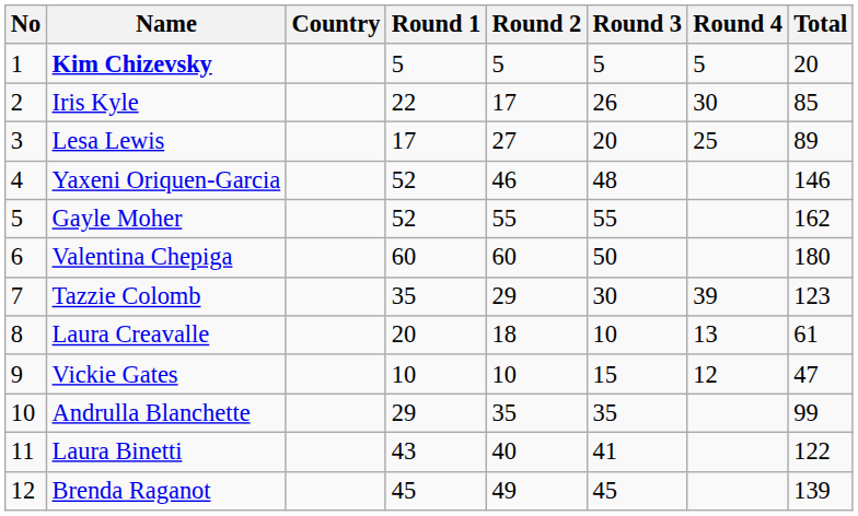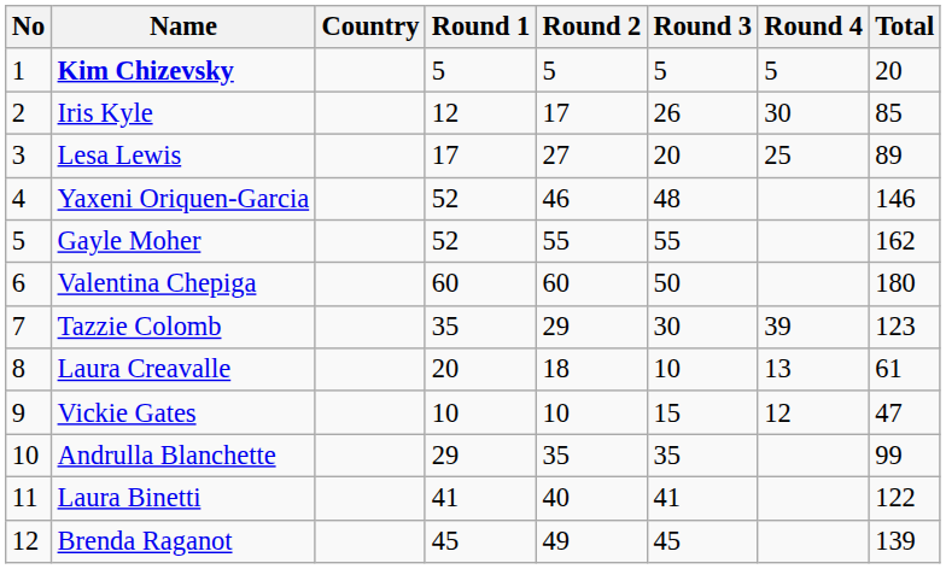 <table class="wikitable sortable">
 <tr>
 <th>No</th>
 <th>Name</th>
 <th>Country</th>
 <th>Round 1</th>
 <th>Round 2</th>
 <th>Round 3</th>
 <th>Round 4</th>
 <th>Total</th>
 </tr>
 <tr>
 <td>1</td>
 <td><strong><a href='#'>Kim Chizevsky</a></strong></td>
 <td></td>
 <td>5</td>
 <td>5</td>
 <td>5</td>
 <td>5</td>
 <td>20</td>
 </tr>
 <tr>
 <td>2</td>
 <td><a href='#'>Iris Kyle</a></td>
 <td></td>
-<td>22</td>
+<td>12</td>
 <td>17</td>
 <td>26</td>
 <td>30</td>
 <td>85</td>
 </tr>
 <tr>
 <td>3</td>
 <td><a href='#'>Lesa Lewis</a></td>
 <td></td>
 <td>17</td>
 <td>27</td>
 <td>20</td>
 <td>25</td>
 <td>89</td>
 </tr>
 <tr>
 <td>4</td>
 <td><a href='#'>Yaxeni Oriquen-Garcia</a></td>
 <td></td>
 <td>52</td>
 <td>46</td>
 <td>48</td>
 <td></td>
 <td>146</td>
 </tr>
 <tr>
 <td>5</td>
 <td><a href='#'>Gayle Moher</a></td>
 <td></td>
 <td>52</td>
 <td>55</td>
 <td>55</td>
 <td></td>
 <td>162</td>
 </tr>
 <tr>
 <td>6</td>
 <td><a href='#'>Valentina Chepiga</a></td>
 <td></td>
 <td>60</td>
 <td>60</td>
 <td>50</td>
 <td></td>
 <td>180</td>
 </tr>
 <tr>
 <td>7</td>
 <td><a href='#'>Tazzie Colomb</a></td>
 <td></td>
 <td>35</td>
 <td>29</td>
 <td>30</td>
 <td>39</td>
 <td>123</td>
 </tr>
 <tr>
 <td>8</td>
 <td><a href='#'>Laura Creavalle</a></td>
 <td></td>
 <td>20</td>
 <td>18</td>
 <td>10</td>
 <td>13</td>
 <td>61</td>
 </tr>
 <tr>
 <td>9</td>
 <td><a href='#'>Vickie Gates</a></td>
 <td></td>
 <td>10</td>
 <td>10</td>
 <td>15</td>
 <td>12</td>
 <td>47</td>
 </tr>
 <tr>
 <td>10</td>
 <td><a href='#'>Andrulla Blanchette</a></td>
 <td></td>
 <td>29</td>
 <td>35</td>
 <td>35</td>
 <td></td>
 <td>99</td>
 </tr>
 <tr>
 <td>11</td>
 <td><a href='#'>Laura Binetti</a></td>
 <td></td>
-<td>43</td>
+<td>41</td>
 <td>40</td>
 <td>41</td>
 <td></td>
 <td>122</td>
 </tr>
 <tr>
 <td>12</td>
 <td><a href='#'>Brenda Raganot</a></td>
 <td></td>
 <td>45</td>
 <td>49</td>
 <td>45</td>
 <td></td>
 <td>139</td>
 </tr>
 </table>
